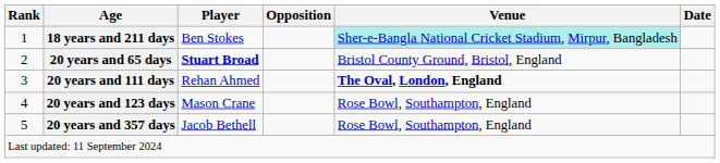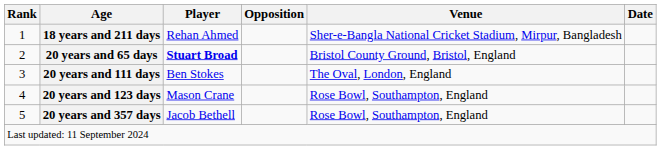 <table class="wikitable plainrowheaders">
 <tr>
 <th scope=col>Rank</th>
 <th scope=col>Age</th>
 <th scope=col>Player</th>
 <th scope=col>Opposition</th>
 <th scope=col>Venue</th>
 <th scope=col>Date</th>
 </tr>
 <tr>
 <td align=center>1</td>
 <th scope=row style=text-align:center;>18 years and 211 days</th>
-<td><a href='#'>Ben Stokes</a></td>
+<td><a href='#'>Rehan Ahmed</a></td>
 <td></td>
-<td style="background: paleturquoise;"><a href='#'>Sher-e-Bangla National Cricket Stadium</a>, <a href='#'>Mirpur</a>, Bangladesh</td>
+<td><a href='#'>Sher-e-Bangla National Cricket Stadium</a>, <a href='#'>Mirpur</a>, Bangladesh</td>
 <td></td>
 </tr>
 <tr>
 <td align=center>2</td>
 <th scope=row style=text-align:center;>20 years and 65 days</th>
 <td><strong><a href='#'>Stuart Broad</a></strong></td>
 <td></td>
 <td><a href='#'>Bristol County Ground</a>, <a href='#'>Bristol</a>, England</td>
 <td></td>
 </tr>
 <tr>
 <td align=center>3</td>
 <th scope=row style=text-align:center;>20 years and 111 days</th>
-<td><a href='#'>Rehan Ahmed</a></td>
+<td><a href='#'>Ben Stokes</a></td>
 <td></td>
-<td><strong><a href='#'>The Oval</a>, <a href='#'>London</a>, England</strong></td>
+<td><a href='#'>The Oval</a>, <a href='#'>London</a>, England</td>
 <td></td>
 </tr>
 <tr>
 <td align=center>4</td>
 <th scope=row style=text-align:center;>20 years and 123 days</th>
 <td><a href='#'>Mason Crane</a></td>
 <td></td>
 <td><a href='#'>Rose Bowl</a>, <a href='#'>Southampton</a>, England</td>
 <td></td>
 </tr>
 <tr>
 <td align=center>5</td>
 <th scope=row style=text-align:center;>20 years and 357 days</th>
 <td><a href='#'>Jacob Bethell</a></td>
 <td></td>
 <td><a href='#'>Rose Bowl</a>, <a href='#'>Southampton</a>, England</td>
 <td></td>
 </tr>
 <tr>
 <td colspan=7><small>Last updated: 11 September 2024</small></td>
 </tr>
 </table>
